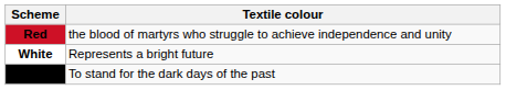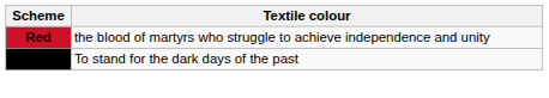 <table class="wikitable" style="width:50%; margin-left:auto; margin-right:auto;">
 <tr>
 <th>Scheme</th>
 <th>Textile colour</th>
 </tr>
 <tr>
 <th style="background: #CE1126 "><span> Red </span></th>
 <td>the blood of martyrs who struggle to achieve independence and unity</td>
 </tr>
 <tr>
-<th style="background: #ffffff ">White</th>
-<td>Represents a bright future</td>
-</tr>
-<tr>
 <th style="background: #000000 "><span> Black </span></th>
 <td>To stand for the dark days of the past</td>
 </tr>
 </table>
